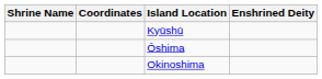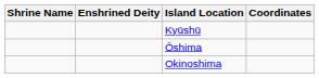 <table class="wikitable">
 <tr>
 <th>Shrine Name</th>
+<th>Enshrined Deity</th>
+<th>Island Location</th>
 <th>Coordinates</th>
-<th>Island Location</th>
-<th>Enshrined Deity</th>
 </tr>
 <tr>
 <td></td>
+<td></td>
+<td><a href='#'>Kyūshū</a></td>
 <td><small></small></td>
-<td><a href='#'>Kyūshū</a></td>
-<td></td>
 </tr>
 <tr>
 <td></td>
+<td></td>
+<td><a href='#'>Ōshima</a></td>
 <td><small></small></td>
-<td><a href='#'>Ōshima</a></td>
-<td></td>
 </tr>
 <tr>
 <td></td>
+<td></td>
+<td><a href='#'>Okinoshima</a></td>
 <td><small></small></td>
-<td><a href='#'>Okinoshima</a></td>
-<td></td>
 </tr>
 </table>
